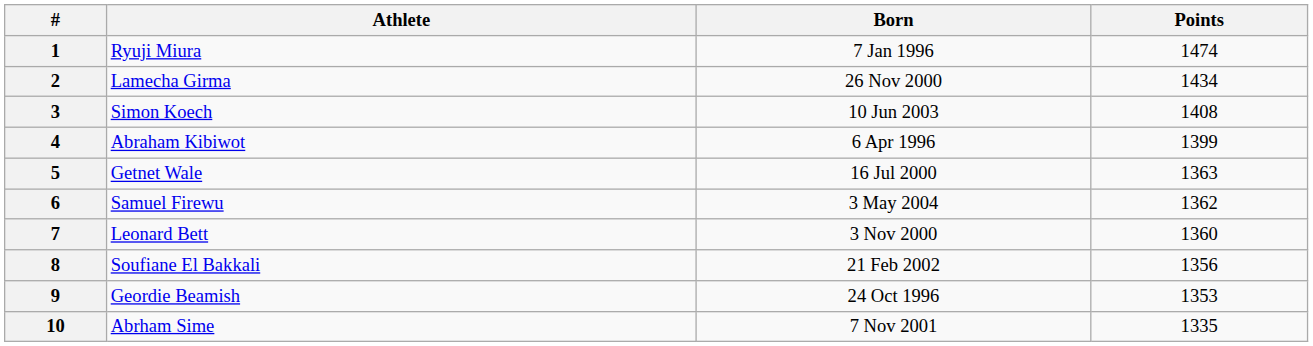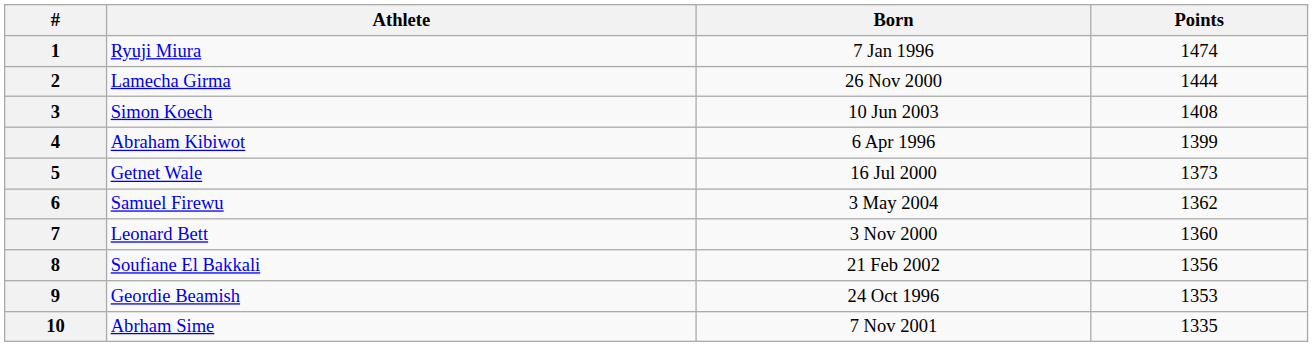 <table class="wikitable" width=80% style="font-size:90%; text-align:center;">
 <tr>
 <th>#</th>
 <th>Athlete</th>
 <th>Born</th>
 <th>Points</th>
 </tr>
 <tr>
 <th>1</th>
 <td align=left> <a href='#'>Ryuji Miura</a></td>
 <td>7 Jan 1996</td>
 <td>1474</td>
 </tr>
 <tr>
 <th>2</th>
 <td align=left> <a href='#'>Lamecha Girma</a></td>
 <td>26 Nov 2000</td>
-<td>1434</td>
+<td>1444</td>
 </tr>
 <tr>
 <th>3</th>
 <td align=left> <a href='#'>Simon Koech</a></td>
 <td>10 Jun 2003</td>
 <td>1408</td>
 </tr>
 <tr>
 <th>4</th>
 <td align=left> <a href='#'>Abraham Kibiwot</a></td>
 <td>6 Apr 1996</td>
 <td>1399</td>
 </tr>
 <tr>
 <th>5</th>
 <td align=left> <a href='#'>Getnet Wale</a></td>
 <td>16 Jul 2000</td>
-<td>1363</td>
+<td>1373</td>
 </tr>
 <tr>
 <th>6</th>
 <td align=left> <a href='#'>Samuel Firewu</a></td>
 <td>3 May 2004</td>
 <td>1362</td>
 </tr>
 <tr>
 <th>7</th>
 <td align=left> <a href='#'>Leonard Bett</a></td>
 <td>3 Nov 2000</td>
 <td>1360</td>
 </tr>
 <tr>
 <th>8</th>
 <td align=left> <a href='#'>Soufiane El Bakkali</a></td>
 <td>21 Feb 2002</td>
 <td>1356</td>
 </tr>
 <tr>
 <th>9</th>
 <td align=left> <a href='#'>Geordie Beamish</a></td>
 <td>24 Oct 1996</td>
 <td>1353</td>
 </tr>
 <tr>
 <th>10</th>
 <td align=left> <a href='#'>Abrham Sime</a></td>
 <td>7 Nov 2001</td>
 <td>1335</td>
 </tr>
 </table>
